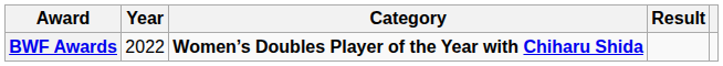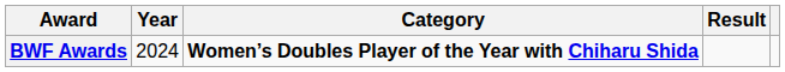 <table class="wikitable plainrowheaders sortable">
 <tr>
 <th scope="col">Award</th>
 <th scope="col">Year</th>
 <th scope="col">Category</th>
 <th scope="col">Result</th>
 <th scope="col" class="unsortable"></th>
 </tr>
 <tr>
 <th scope="row"><a href='#'>BWF Awards</a></th>
-<td align="center">2022</td>
+<td align="center">2024</td>
 <td><strong>Women’s Doubles Player of the Year with <a href='#'>Chiharu Shida</a></strong></td>
 <td></td>
 <td align="center"></td>
 </tr>
 </table>
